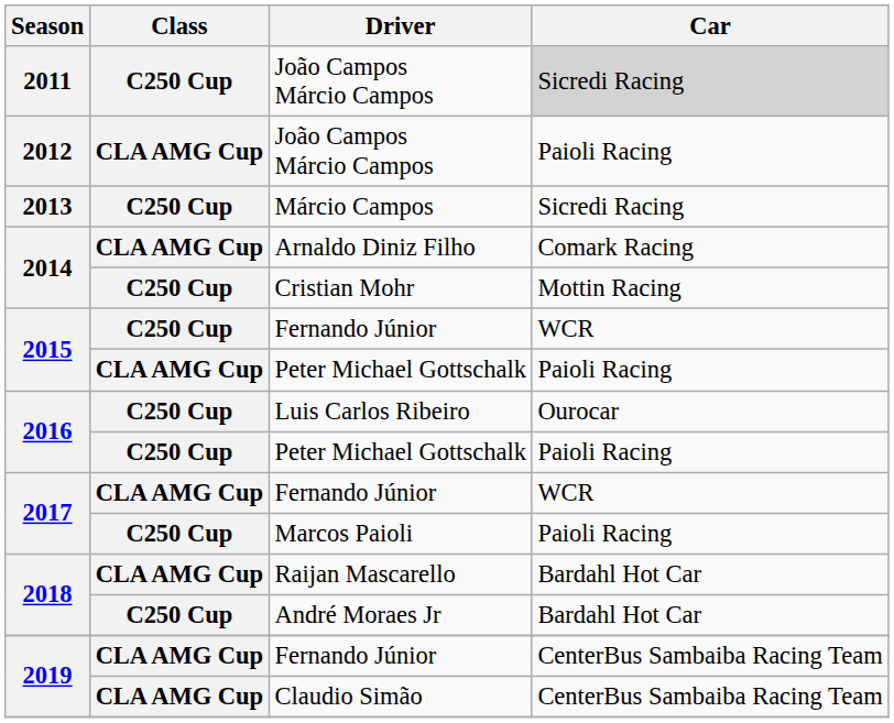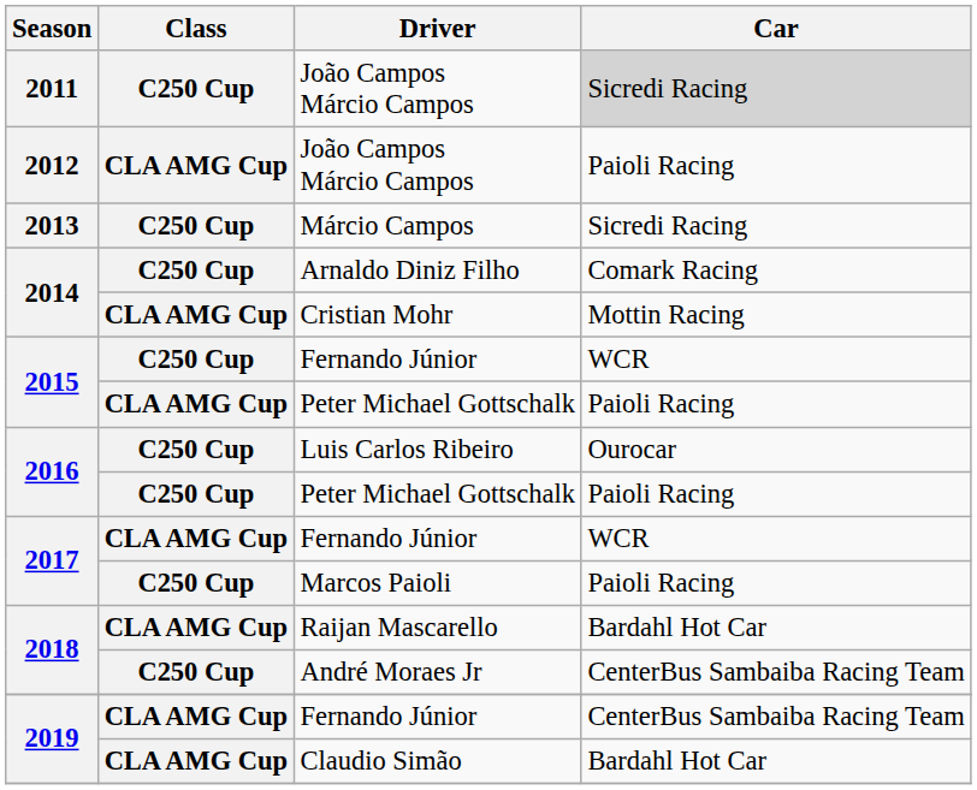 <table class="wikitable" style="font-size: 95%;">
 <tr>
 <th>Season</th>
 <th>Class</th>
 <th>Driver</th>
 <th>Car</th>
 </tr>
 <tr>
 <th>2011</th>
 <th>C250 Cup</th>
 <td>João Campos<br> Márcio Campos</td>
 <td style="background: lightgrey;">Sicredi Racing</td>
 </tr>
 <tr>
 <th>2012</th>
 <th>CLA AMG Cup</th>
 <td>João Campos<br> Márcio Campos</td>
 <td>Paioli Racing</td>
 </tr>
 <tr>
 <th>2013</th>
 <th>C250 Cup</th>
 <td>Márcio Campos</td>
 <td>Sicredi Racing</td>
 </tr>
 <tr>
 <th rowspan=2>2014</th>
-<th>CLA AMG Cup</th>
+<th>C250 Cup</th>
 <td>Arnaldo Diniz Filho</td>
 <td>Comark Racing</td>
 </tr>
 <tr>
-<th>C250 Cup</th>
+<th>CLA AMG Cup</th>
 <td>Cristian Mohr</td>
 <td>Mottin Racing</td>
 </tr>
 <tr>
 <th rowspan=2><a href='#'>2015</a></th>
 <th>C250 Cup</th>
 <td>Fernando Júnior</td>
 <td>WCR</td>
 </tr>
 <tr>
 <th>CLA AMG Cup</th>
 <td>Peter Michael Gottschalk</td>
 <td>Paioli Racing</td>
 </tr>
 <tr>
 <th rowspan=2><a href='#'>2016</a></th>
 <th>C250 Cup</th>
 <td>Luis Carlos Ribeiro</td>
 <td>Ourocar</td>
 </tr>
 <tr>
 <th>C250 Cup</th>
 <td>Peter Michael Gottschalk</td>
 <td>Paioli Racing</td>
 </tr>
 <tr>
 <th rowspan=2><a href='#'>2017</a></th>
 <th>CLA AMG Cup</th>
 <td>Fernando Júnior</td>
 <td>WCR</td>
 </tr>
 <tr>
 <th>C250 Cup</th>
 <td>Marcos Paioli</td>
 <td>Paioli Racing</td>
 </tr>
 <tr>
 <th rowspan=2><a href='#'>2018</a></th>
 <th>CLA AMG Cup</th>
 <td>Raijan Mascarello</td>
 <td>Bardahl Hot Car</td>
 </tr>
 <tr>
 <th>C250 Cup</th>
 <td>André Moraes Jr</td>
-<td>Bardahl Hot Car</td>
+<td>CenterBus Sambaiba Racing Team</td>
 </tr>
 <tr>
 </tr>
 <tr>
 <th rowspan=2><a href='#'>2019</a></th>
 <th>CLA AMG Cup</th>
 <td>Fernando Júnior</td>
 <td>CenterBus Sambaiba Racing Team</td>
 </tr>
 <tr>
 <th>CLA AMG Cup</th>
 <td>Claudio Simão</td>
-<td>CenterBus Sambaiba Racing Team</td>
+<td>Bardahl Hot Car</td>
 </tr>
 <tr>
 </tr>
 </table>
